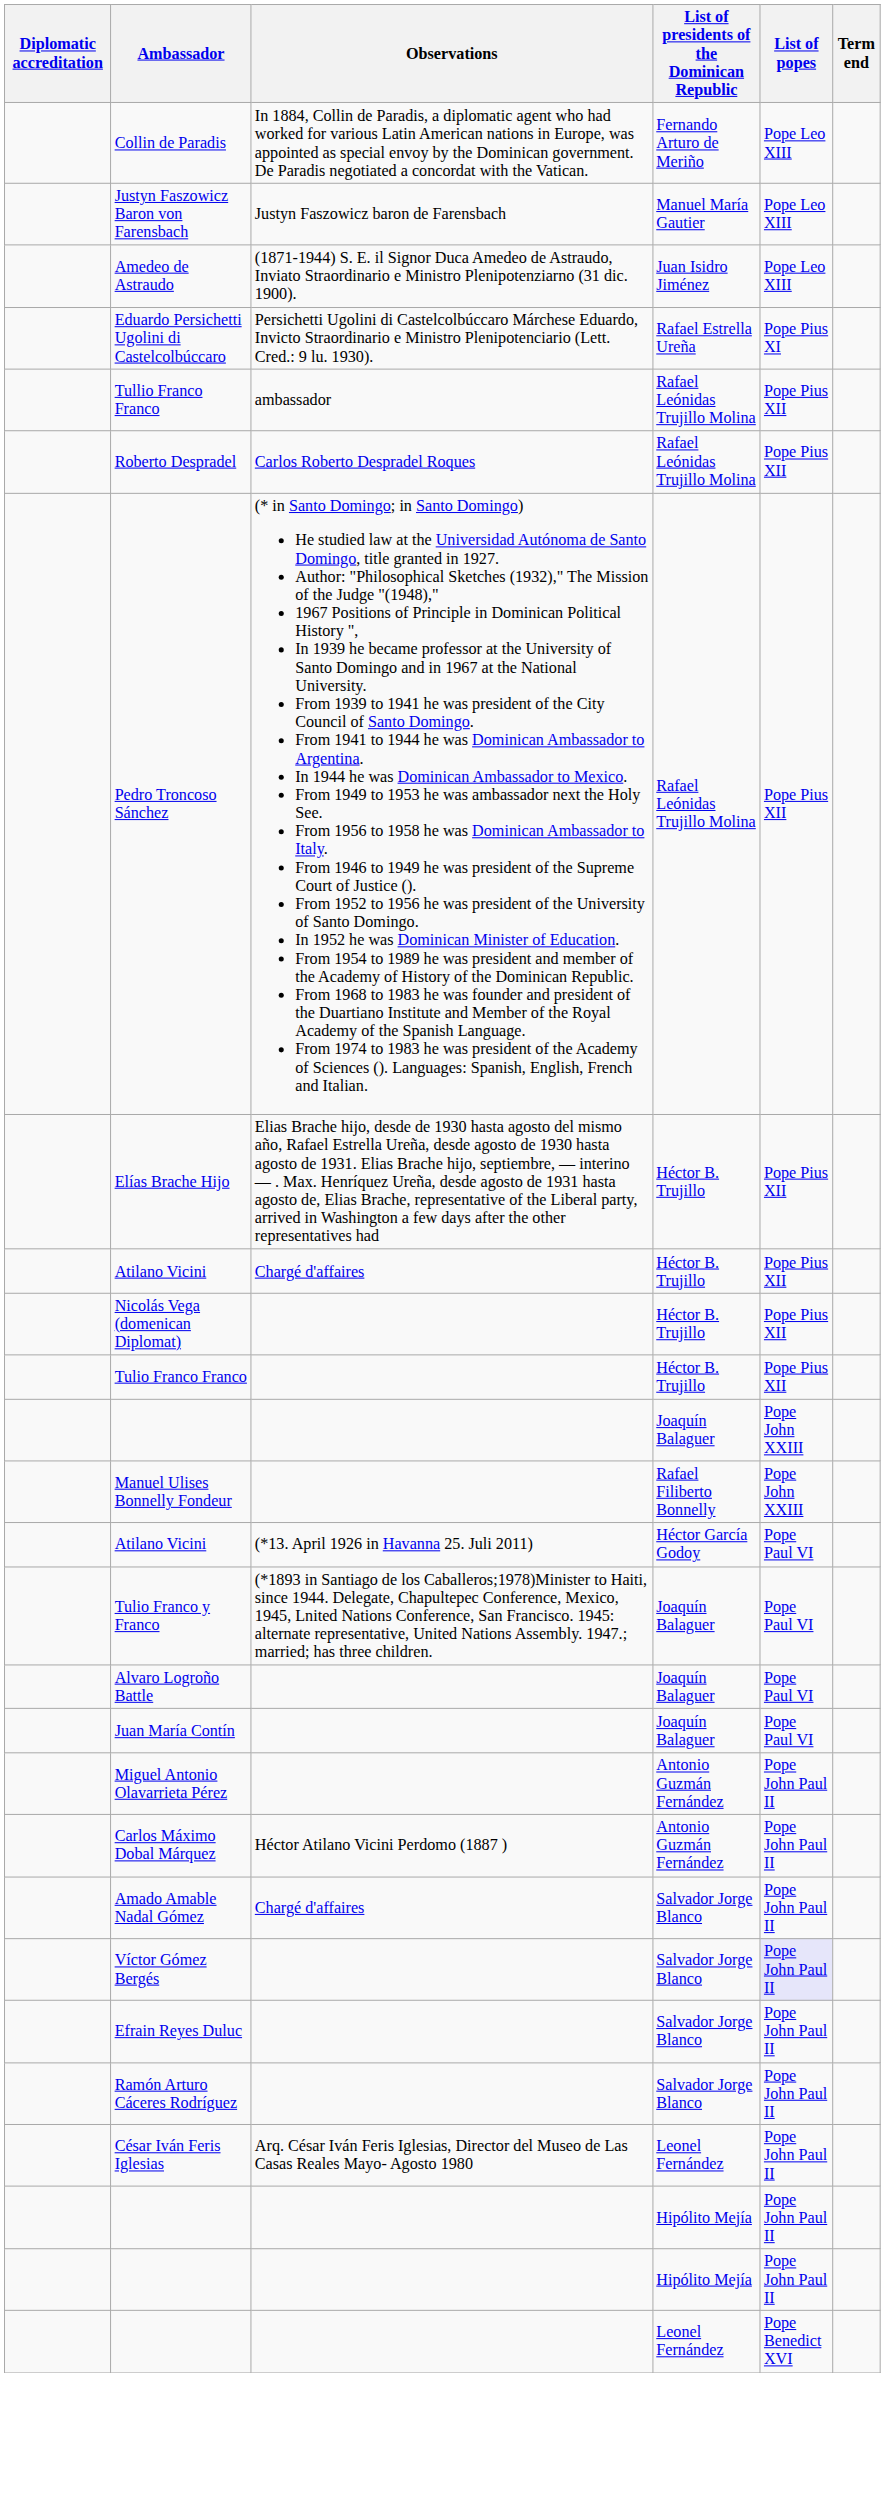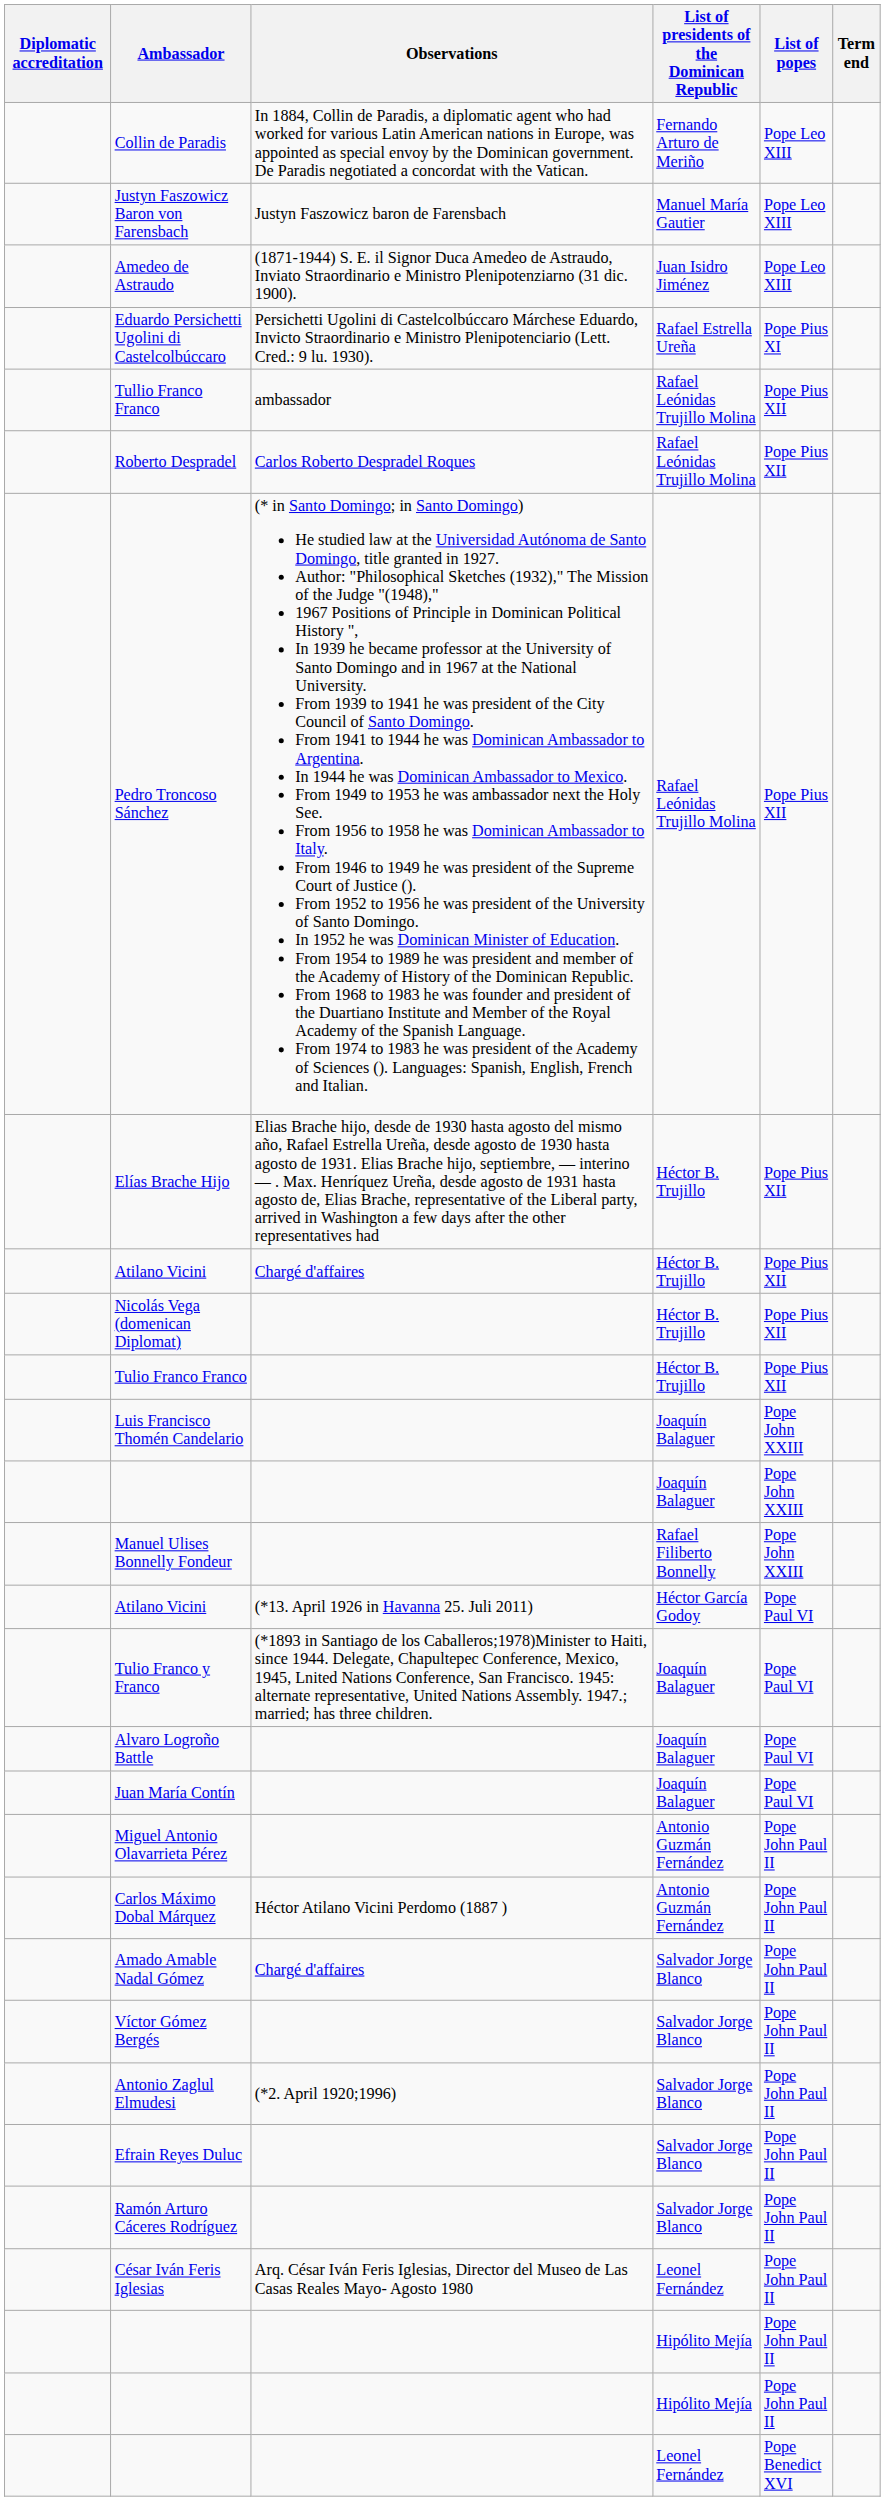 <table class="wikitable sortable">
 <tr>
 <th><a href='#'>Diplomatic accreditation</a></th>
 <th><a href='#'>Ambassador</a></th>
 <th>Observations</th>
 <th><a href='#'>List of presidents of the Dominican Republic</a></th>
 <th><a href='#'>List of popes</a></th>
 <th>Term end</th>
 </tr>
 <tr>
 <td></td>
 <td><a href='#'>Collin de Paradis</a></td>
 <td>In 1884, Collin de Paradis, a diplomatic agent who had worked for various Latin American nations in Europe, was appointed as special envoy by the Dominican government. De Paradis negotiated a concordat with the Vatican.</td>
 <td><a href='#'>Fernando Arturo de Meriño</a></td>
 <td><a href='#'>Pope Leo XIII</a></td>
 <td></td>
 </tr>
 <tr>
 <td></td>
 <td><a href='#'>Justyn Faszowicz Baron von Farensbach</a></td>
 <td>Justyn Faszowicz baron de Farensbach</td>
 <td><a href='#'>Manuel María Gautier</a></td>
 <td><a href='#'>Pope Leo XIII</a></td>
 <td></td>
 </tr>
 <tr>
 <td></td>
 <td><a href='#'>Amedeo de Astraudo</a></td>
 <td>(1871-1944) S. E. il Signor Duca Amedeo de Astraudo, Inviato Straordinario e Ministro Plenipotenziarno (31 dic. 1900).</td>
 <td><a href='#'>Juan Isidro Jiménez</a></td>
 <td><a href='#'>Pope Leo XIII</a></td>
 <td></td>
 </tr>
 <tr>
 <td></td>
 <td><a href='#'>Eduardo Persichetti Ugolini di Castelcolbúccaro</a></td>
 <td>Persichetti Ugolini di Castelcolbúccaro Márchese Eduardo, Invicto Straordinario e Ministro Plenipotenciario (Lett. Cred.: 9 lu. 1930).</td>
 <td><a href='#'>Rafael Estrella Ureña</a></td>
 <td><a href='#'>Pope Pius XI</a></td>
 <td></td>
 </tr>
 <tr>
 <td></td>
 <td><a href='#'>Tullio Franco Franco</a></td>
 <td>ambassador</td>
 <td><a href='#'>Rafael Leónidas Trujillo Molina </a></td>
 <td><a href='#'>Pope Pius XII</a></td>
 <td></td>
 </tr>
 <tr>
 <td></td>
 <td><a href='#'>Roberto Despradel</a></td>
 <td><a href='#'>Carlos Roberto Despradel Roques</a></td>
 <td><a href='#'>Rafael Leónidas Trujillo Molina </a></td>
 <td><a href='#'>Pope Pius XII</a></td>
 <td></td>
 </tr>
 <tr>
 <td></td>
 <td><a href='#'>Pedro Troncoso Sánchez</a></td>
 <td>(*  in <a href='#'>Santo Domingo</a>; in <a href='#'>Santo Domingo</a>)<br><ul><li>He studied law at the <a href='#'>Universidad Autónoma de Santo Domingo</a>, title granted in 1927.</li><li>Author: "Philosophical Sketches (1932)," The Mission of the Judge "(1948),"</li><li>1967 Positions of Principle in Dominican Political History ",</li><li>In 1939 he became professor at the University of Santo Domingo and in 1967 at the National University.</li><li>From 1939 to 1941 he was president of the City Council of <a href='#'>Santo Domingo</a>.</li><li>From 1941 to 1944 he was <a href='#'>Dominican Ambassador to Argentina</a>.</li><li>In 1944 he was <a href='#'>Dominican Ambassador to Mexico</a>.</li><li>From 1949 to 1953 he was ambassador next the Holy See.</li><li>From 1956 to 1958 he was <a href='#'>Dominican Ambassador to Italy</a>.</li><li>From 1946 to 1949 he was president of the Supreme Court of Justice ().</li><li>From 1952 to 1956 he was president of the University of Santo Domingo.</li><li>In 1952 he was <a href='#'>Dominican Minister of Education</a>.</li><li>From 1954 to 1989 he was president and member of the Academy of History of the Dominican Republic.</li><li>From 1968 to 1983 he was founder and president of the Duartiano Institute and Member of the Royal Academy of the Spanish Language.</li><li>From 1974 to 1983 he was president of the Academy of Sciences (). Languages: Spanish, English, French and Italian.</li></ul></td>
 <td><a href='#'>Rafael Leónidas Trujillo Molina </a></td>
 <td><a href='#'>Pope Pius XII</a></td>
 <td></td>
 </tr>
 <tr>
 <td></td>
 <td><a href='#'>Elías Brache Hijo</a></td>
 <td>Elias Brache hijo, desde de 1930 hasta agosto del mismo año, Rafael Estrella Ureña, desde agosto de 1930 hasta agosto de 1931. Elias Brache hijo, septiembre, — interino — . Max. Henríquez Ureña, desde agosto de 1931 hasta agosto de, Elias Brache, representative of the Liberal party, arrived in Washington a few days after the other representatives had</td>
 <td><a href='#'>Héctor B. Trujillo</a></td>
 <td><a href='#'>Pope Pius XII</a></td>
 <td></td>
 </tr>
 <tr>
 <td></td>
 <td><a href='#'>Atilano Vicini</a></td>
 <td><a href='#'>Chargé d'affaires</a></td>
 <td><a href='#'>Héctor B. Trujillo</a></td>
 <td><a href='#'>Pope Pius XII</a></td>
 <td></td>
 </tr>
 <tr>
 <td></td>
 <td><a href='#'>Nicolás Vega (domenican Diplomat)</a></td>
 <td></td>
 <td><a href='#'>Héctor B. Trujillo</a></td>
 <td><a href='#'>Pope Pius XII</a></td>
 <td></td>
 </tr>
 <tr>
 <td></td>
 <td><a href='#'>Tulio Franco Franco</a></td>
 <td></td>
 <td><a href='#'>Héctor B. Trujillo</a></td>
 <td><a href='#'>Pope Pius XII</a></td>
 <td></td>
 </tr>
 <tr>
 <td></td>
+<td><a href='#'>Luis Francisco Thomén Candelario</a></td>
+<td></td>
+<td><a href='#'>Joaquín Balaguer</a></td>
+<td><a href='#'>Pope John XXIII</a></td>
+<td></td>
+</tr>
+<tr>
+<td></td>
 <td></td>
 <td></td>
 <td><a href='#'>Joaquín Balaguer</a></td>
 <td><a href='#'>Pope John XXIII</a></td>
 <td></td>
 </tr>
 <tr>
 <td></td>
 <td><a href='#'>Manuel Ulises Bonnelly Fondeur</a></td>
 <td></td>
 <td><a href='#'>Rafael Filiberto Bonnelly</a></td>
 <td><a href='#'>Pope John XXIII</a></td>
 <td></td>
 </tr>
 <tr>
 <td></td>
 <td><a href='#'>Atilano Vicini</a></td>
 <td>(*13. April 1926 in <a href='#'>Havanna</a> 25. Juli 2011) </td>
 <td><a href='#'>Héctor García Godoy</a></td>
 <td><a href='#'>Pope Paul VI</a></td>
 <td></td>
 </tr>
 <tr>
 <td></td>
 <td><a href='#'>Tulio Franco y Franco</a></td>
 <td>(*1893 in Santiago de los Caballeros;1978)Minister to Haiti, since 1944. Delegate, Chapultepec Conference, Mexico, 1945, Lnited Nations Conference, San Francisco. 1945: alternate representative, United Nations Assembly. 1947.; married; has three children.</td>
 <td><a href='#'>Joaquín Balaguer</a></td>
 <td><a href='#'>Pope Paul VI</a></td>
 <td></td>
 </tr>
 <tr>
 <td></td>
 <td><a href='#'>Alvaro Logroño Battle</a></td>
 <td></td>
 <td><a href='#'>Joaquín Balaguer</a></td>
 <td><a href='#'>Pope Paul VI</a></td>
 <td></td>
 </tr>
 <tr>
 <td></td>
 <td><a href='#'>Juan María Contín</a></td>
 <td></td>
 <td><a href='#'>Joaquín Balaguer</a></td>
 <td><a href='#'>Pope Paul VI</a></td>
 <td></td>
 </tr>
 <tr>
 <td></td>
 <td><a href='#'>Miguel Antonio Olavarrieta Pérez</a></td>
 <td></td>
 <td><a href='#'>Antonio Guzmán Fernández</a></td>
 <td><a href='#'>Pope John Paul II</a></td>
 <td></td>
 </tr>
 <tr>
 <td></td>
 <td><a href='#'>Carlos Máximo Dobal Márquez</a></td>
 <td>Héctor Atilano Vicini Perdomo (1887 )</td>
 <td><a href='#'>Antonio Guzmán Fernández</a></td>
 <td><a href='#'>Pope John Paul II</a></td>
 <td></td>
 </tr>
 <tr>
 <td></td>
 <td><a href='#'>Amado Amable Nadal Gómez</a></td>
 <td><a href='#'>Chargé d'affaires</a></td>
 <td><a href='#'>Salvador Jorge Blanco</a></td>
 <td><a href='#'>Pope John Paul II</a></td>
 <td></td>
 </tr>
 <tr>
 <td></td>
 <td><a href='#'>Víctor Gómez Bergés</a></td>
 <td></td>
 <td><a href='#'>Salvador Jorge Blanco</a></td>
-<td style="background: lavender;"><a href='#'>Pope John Paul II</a></td>
+<td><a href='#'>Pope John Paul II</a></td>
+<td></td>
+</tr>
+<tr>
+<td></td>
+<td><a href='#'>Antonio Zaglul Elmudesi</a></td>
+<td>(*2. April 1920;1996)</td>
+<td><a href='#'>Salvador Jorge Blanco</a></td>
+<td><a href='#'>Pope John Paul II</a></td>
 <td></td>
 </tr>
 <tr>
 <td></td>
 <td><a href='#'>Efrain Reyes Duluc</a></td>
 <td></td>
 <td><a href='#'>Salvador Jorge Blanco</a></td>
 <td><a href='#'>Pope John Paul II</a></td>
 <td></td>
 </tr>
 <tr>
 <td></td>
 <td><a href='#'>Ramón Arturo Cáceres Rodríguez</a></td>
 <td></td>
 <td><a href='#'>Salvador Jorge Blanco</a></td>
 <td><a href='#'>Pope John Paul II</a></td>
 <td></td>
 </tr>
 <tr>
 <td></td>
 <td><a href='#'>César Iván Feris Iglesias</a></td>
 <td>Arq. César Iván Feris Iglesias, Director del Museo de Las Casas Reales Mayo- Agosto 1980</td>
 <td><a href='#'>Leonel Fernández</a></td>
 <td><a href='#'>Pope John Paul II</a></td>
 <td></td>
 </tr>
 <tr>
 <td></td>
 <td></td>
 <td></td>
 <td><a href='#'>Hipólito Mejía</a></td>
 <td><a href='#'>Pope John Paul II</a></td>
 <td></td>
 </tr>
 <tr>
 <td></td>
 <td></td>
 <td></td>
 <td><a href='#'>Hipólito Mejía</a></td>
 <td><a href='#'>Pope John Paul II</a></td>
 <td></td>
 </tr>
 <tr>
 <td></td>
 <td></td>
 <td></td>
 <td><a href='#'>Leonel Fernández</a></td>
 <td><a href='#'>Pope Benedict XVI</a></td>
 <td></td>
 </tr>
 </table>
